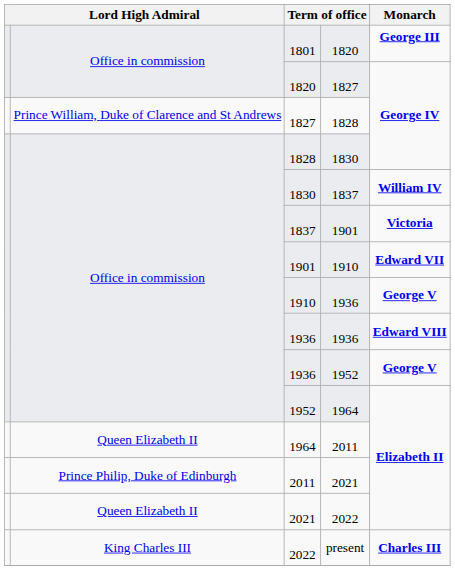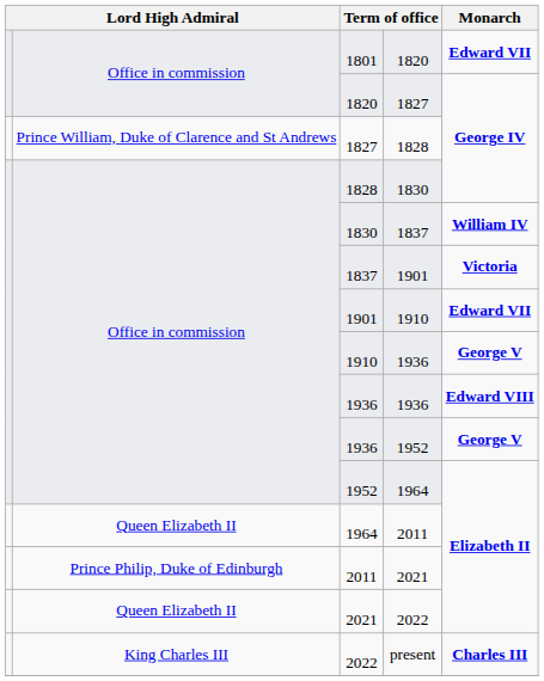 <table class="wikitable plainrowheaders" style="text-align:center">
 <tr>
 <th colspan=2>Lord High Admiral</th>
 <th colspan=2>Term of office</th>
 <th>Monarch<br></th>
 </tr>
 <tr>
 <td style="background:#EAECF0" rowspan=2></td>
 <td style="background:#EAECF0" rowspan=2><a href='#'>Office in commission</a></td>
 <td style="background:#EAECF0" align=center><br>1801</td>
 <td style="background:#EAECF0" align=center><br>1820</td>
-<td><strong><a href='#'>George III</a></strong><br><br></td>
+<td><strong><a href='#'>Edward VII</a></strong><br></td>
 </tr>
 <tr>
 <td style="background:#EAECF0" align=center><br>1820</td>
 <td style="background:#EAECF0" align=center><br>1827</td>
 <td rowspan=3><strong><a href='#'>George IV</a></strong><br></td>
 </tr>
 <tr>
 <td></td>
 <td><a href='#'>Prince William, Duke of Clarence and St Andrews</a></td>
 <td><br>1827</td>
 <td><br>1828</td>
 </tr>
 <tr>
 <td style="background:#EAECF0" rowspan=8></td>
 <td style="background:#EAECF0" rowspan=8><a href='#'>Office in commission</a></td>
 <td style="background:#EAECF0" align=center><br>1828</td>
 <td style="background:#EAECF0" align=center><br>1830</td>
 </tr>
 <tr>
 <td style="background:#EAECF0" align=center><br>1830</td>
 <td style="background:#EAECF0" align=center><br>1837</td>
 <td><strong><a href='#'>William IV</a></strong><br></td>
 </tr>
 <tr>
 <td style="background:#EAECF0" align=center><br>1837</td>
 <td style="background:#EAECF0" align=center><br>1901</td>
 <td><strong><a href='#'>Victoria</a></strong><br></td>
 </tr>
 <tr>
 <td style="background:#EAECF0" align=center><br>1901</td>
 <td style="background:#EAECF0" align=center><br>1910</td>
 <td><strong><a href='#'>Edward VII</a></strong><br></td>
 </tr>
 <tr>
 <td style="background:#EAECF0" align=center><br>1910</td>
 <td style="background:#EAECF0" align=center><br>1936</td>
 <td><strong><a href='#'>George V</a></strong><br></td>
 </tr>
 <tr>
 <td style="background:#EAECF0" align=center><br>1936</td>
 <td style="background:#EAECF0" align=center><br>1936</td>
 <td><strong><a href='#'>Edward VIII</a></strong><br></td>
 </tr>
 <tr>
 <td style="background:#EAECF0" align=center><br>1936</td>
 <td style="background:#EAECF0" align=center><br>1952</td>
 <td><strong><a href='#'>George V</a></strong><br></td>
 </tr>
 <tr>
 <td style="background:#EAECF0" align=center><br>1952</td>
 <td style="background:#EAECF0" align=center><br>1964</td>
 <td rowspan=4><strong><a href='#'>Elizabeth II</a></strong><br></td>
 </tr>
 <tr>
 <td></td>
 <td><a href='#'>Queen Elizabeth II</a></td>
 <td><br>1964</td>
 <td><br>2011</td>
 </tr>
 <tr>
 <td></td>
 <td><a href='#'>Prince Philip, Duke of Edinburgh</a></td>
 <td><br>2011</td>
 <td><br>2021</td>
 </tr>
 <tr>
 <td></td>
 <td><a href='#'>Queen Elizabeth II</a></td>
 <td><br>2021</td>
 <td><br>2022</td>
 </tr>
 <tr>
 <td></td>
 <td><a href='#'>King Charles III</a></td>
 <td><br>2022</td>
 <td>present</td>
 <td><strong><a href='#'>Charles III</a></strong><br></td>
 </tr>
 <tr>
 </tr>
 </table>
